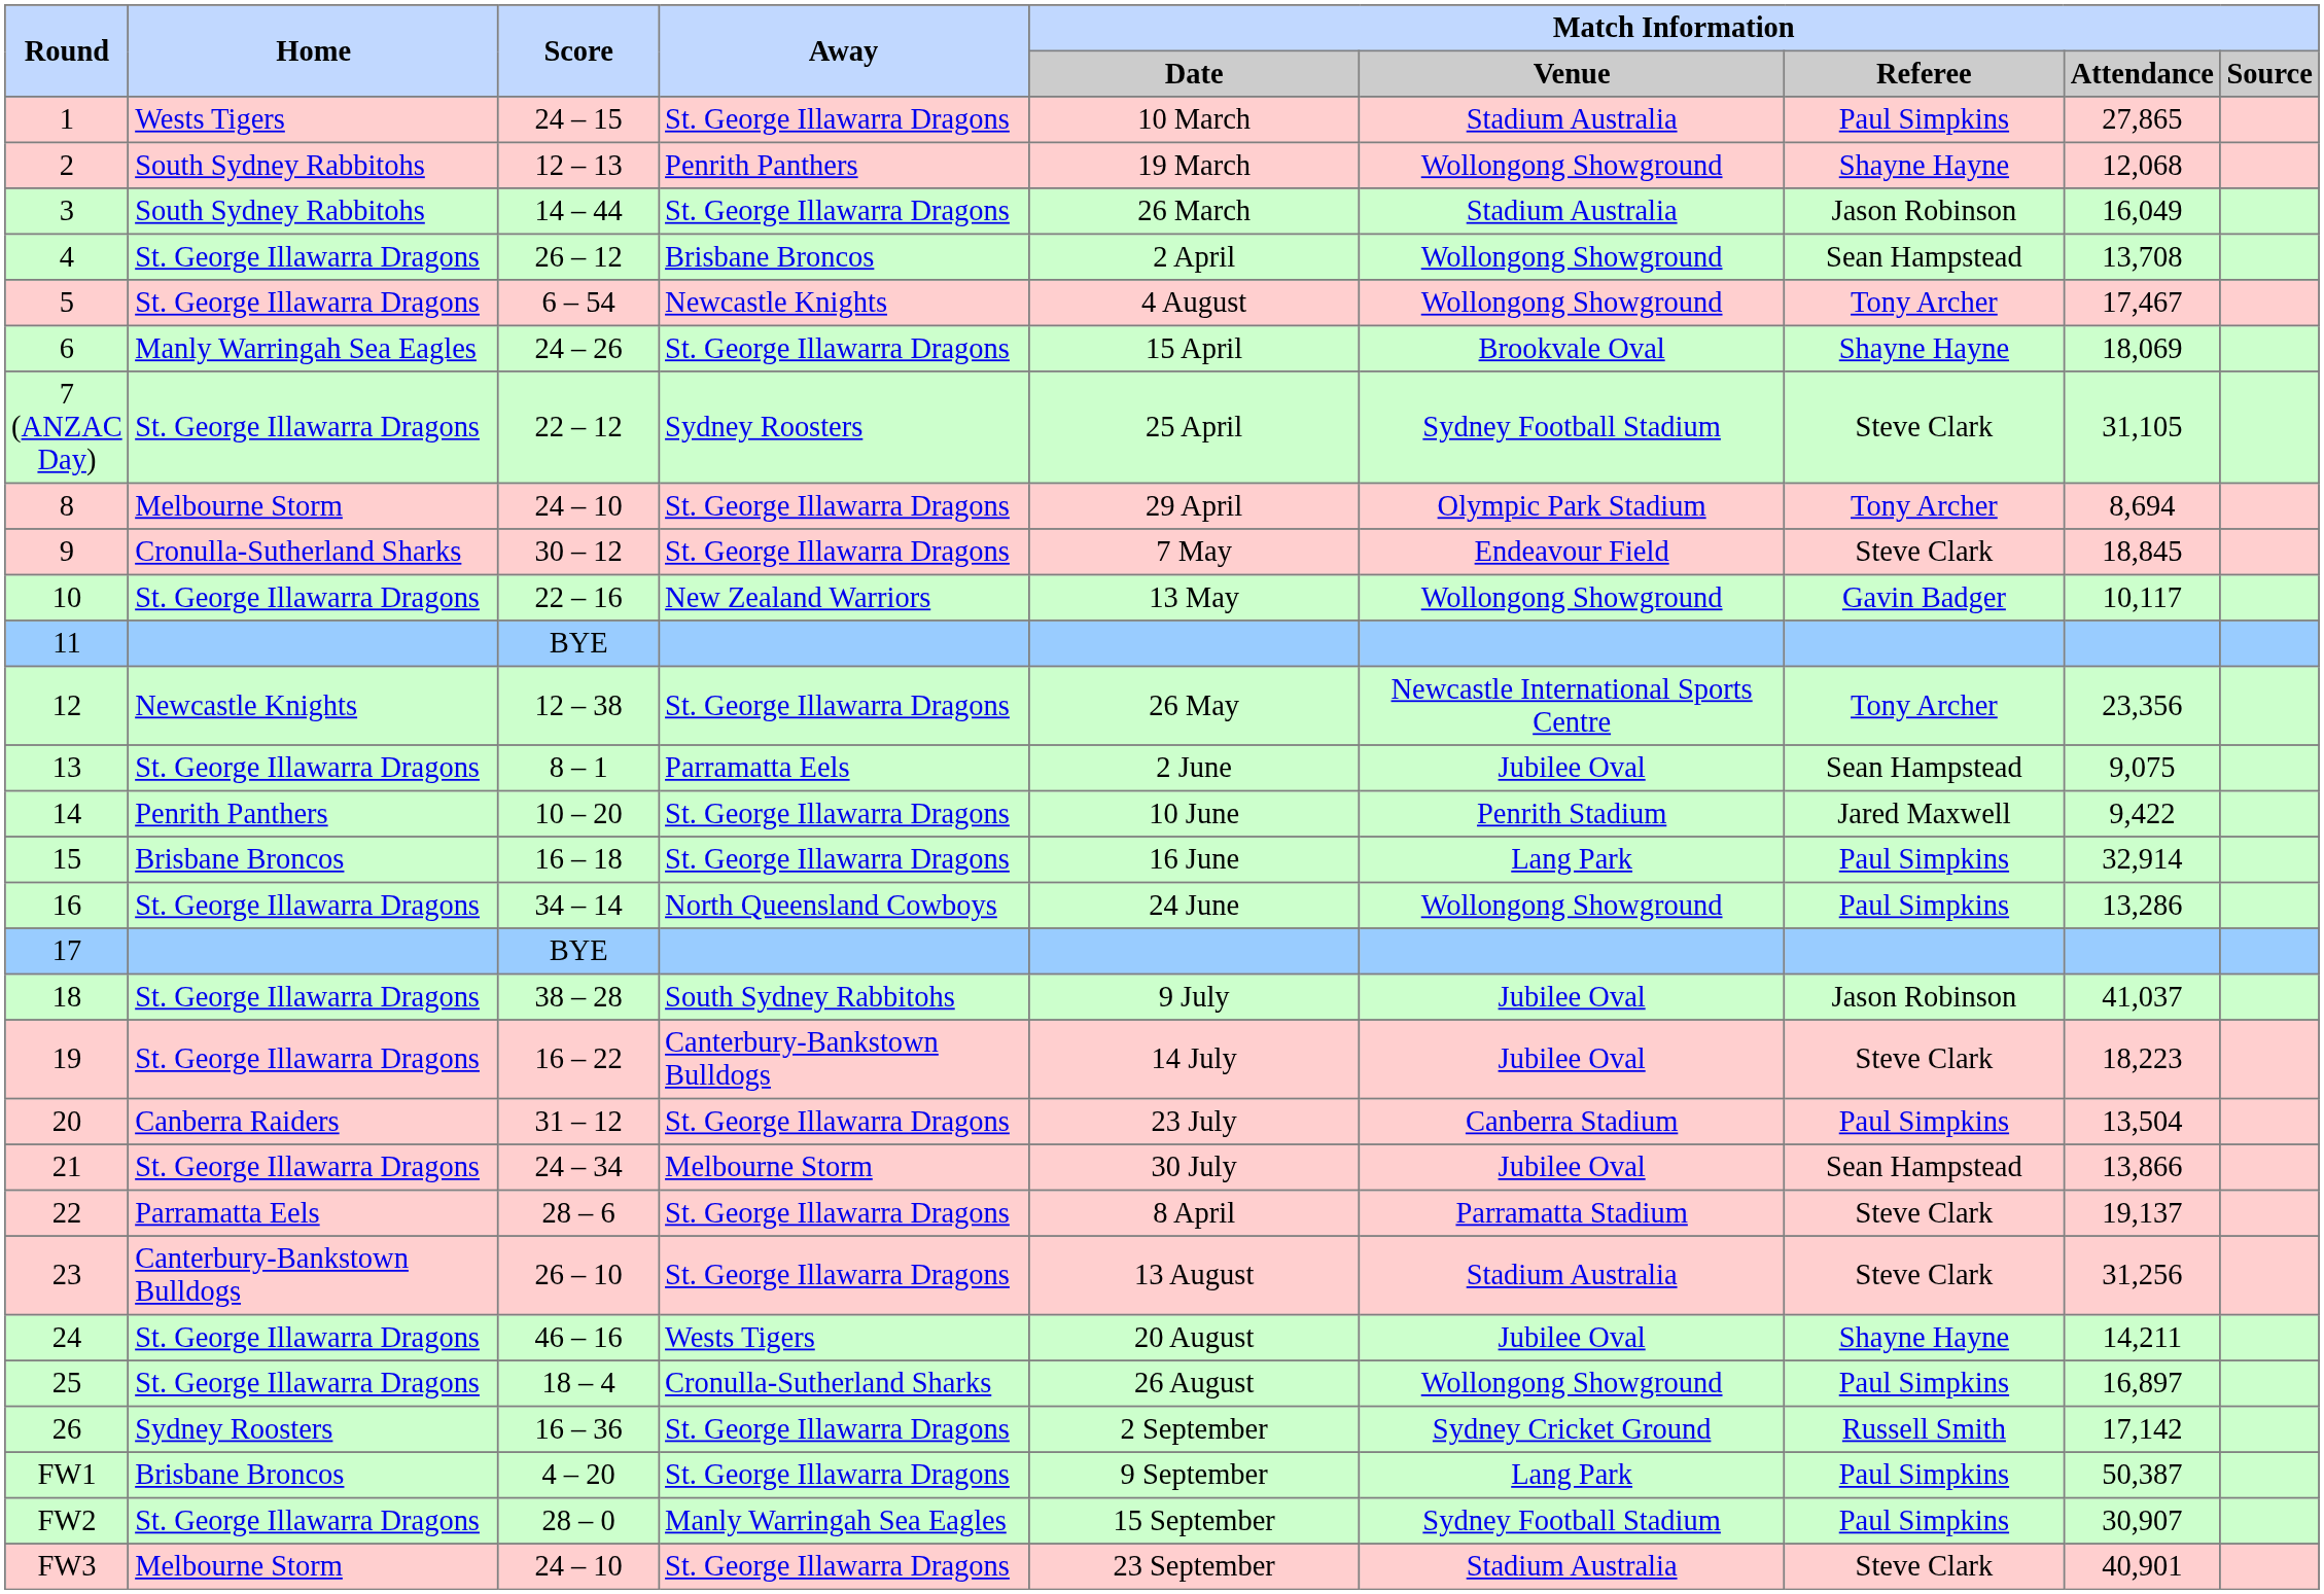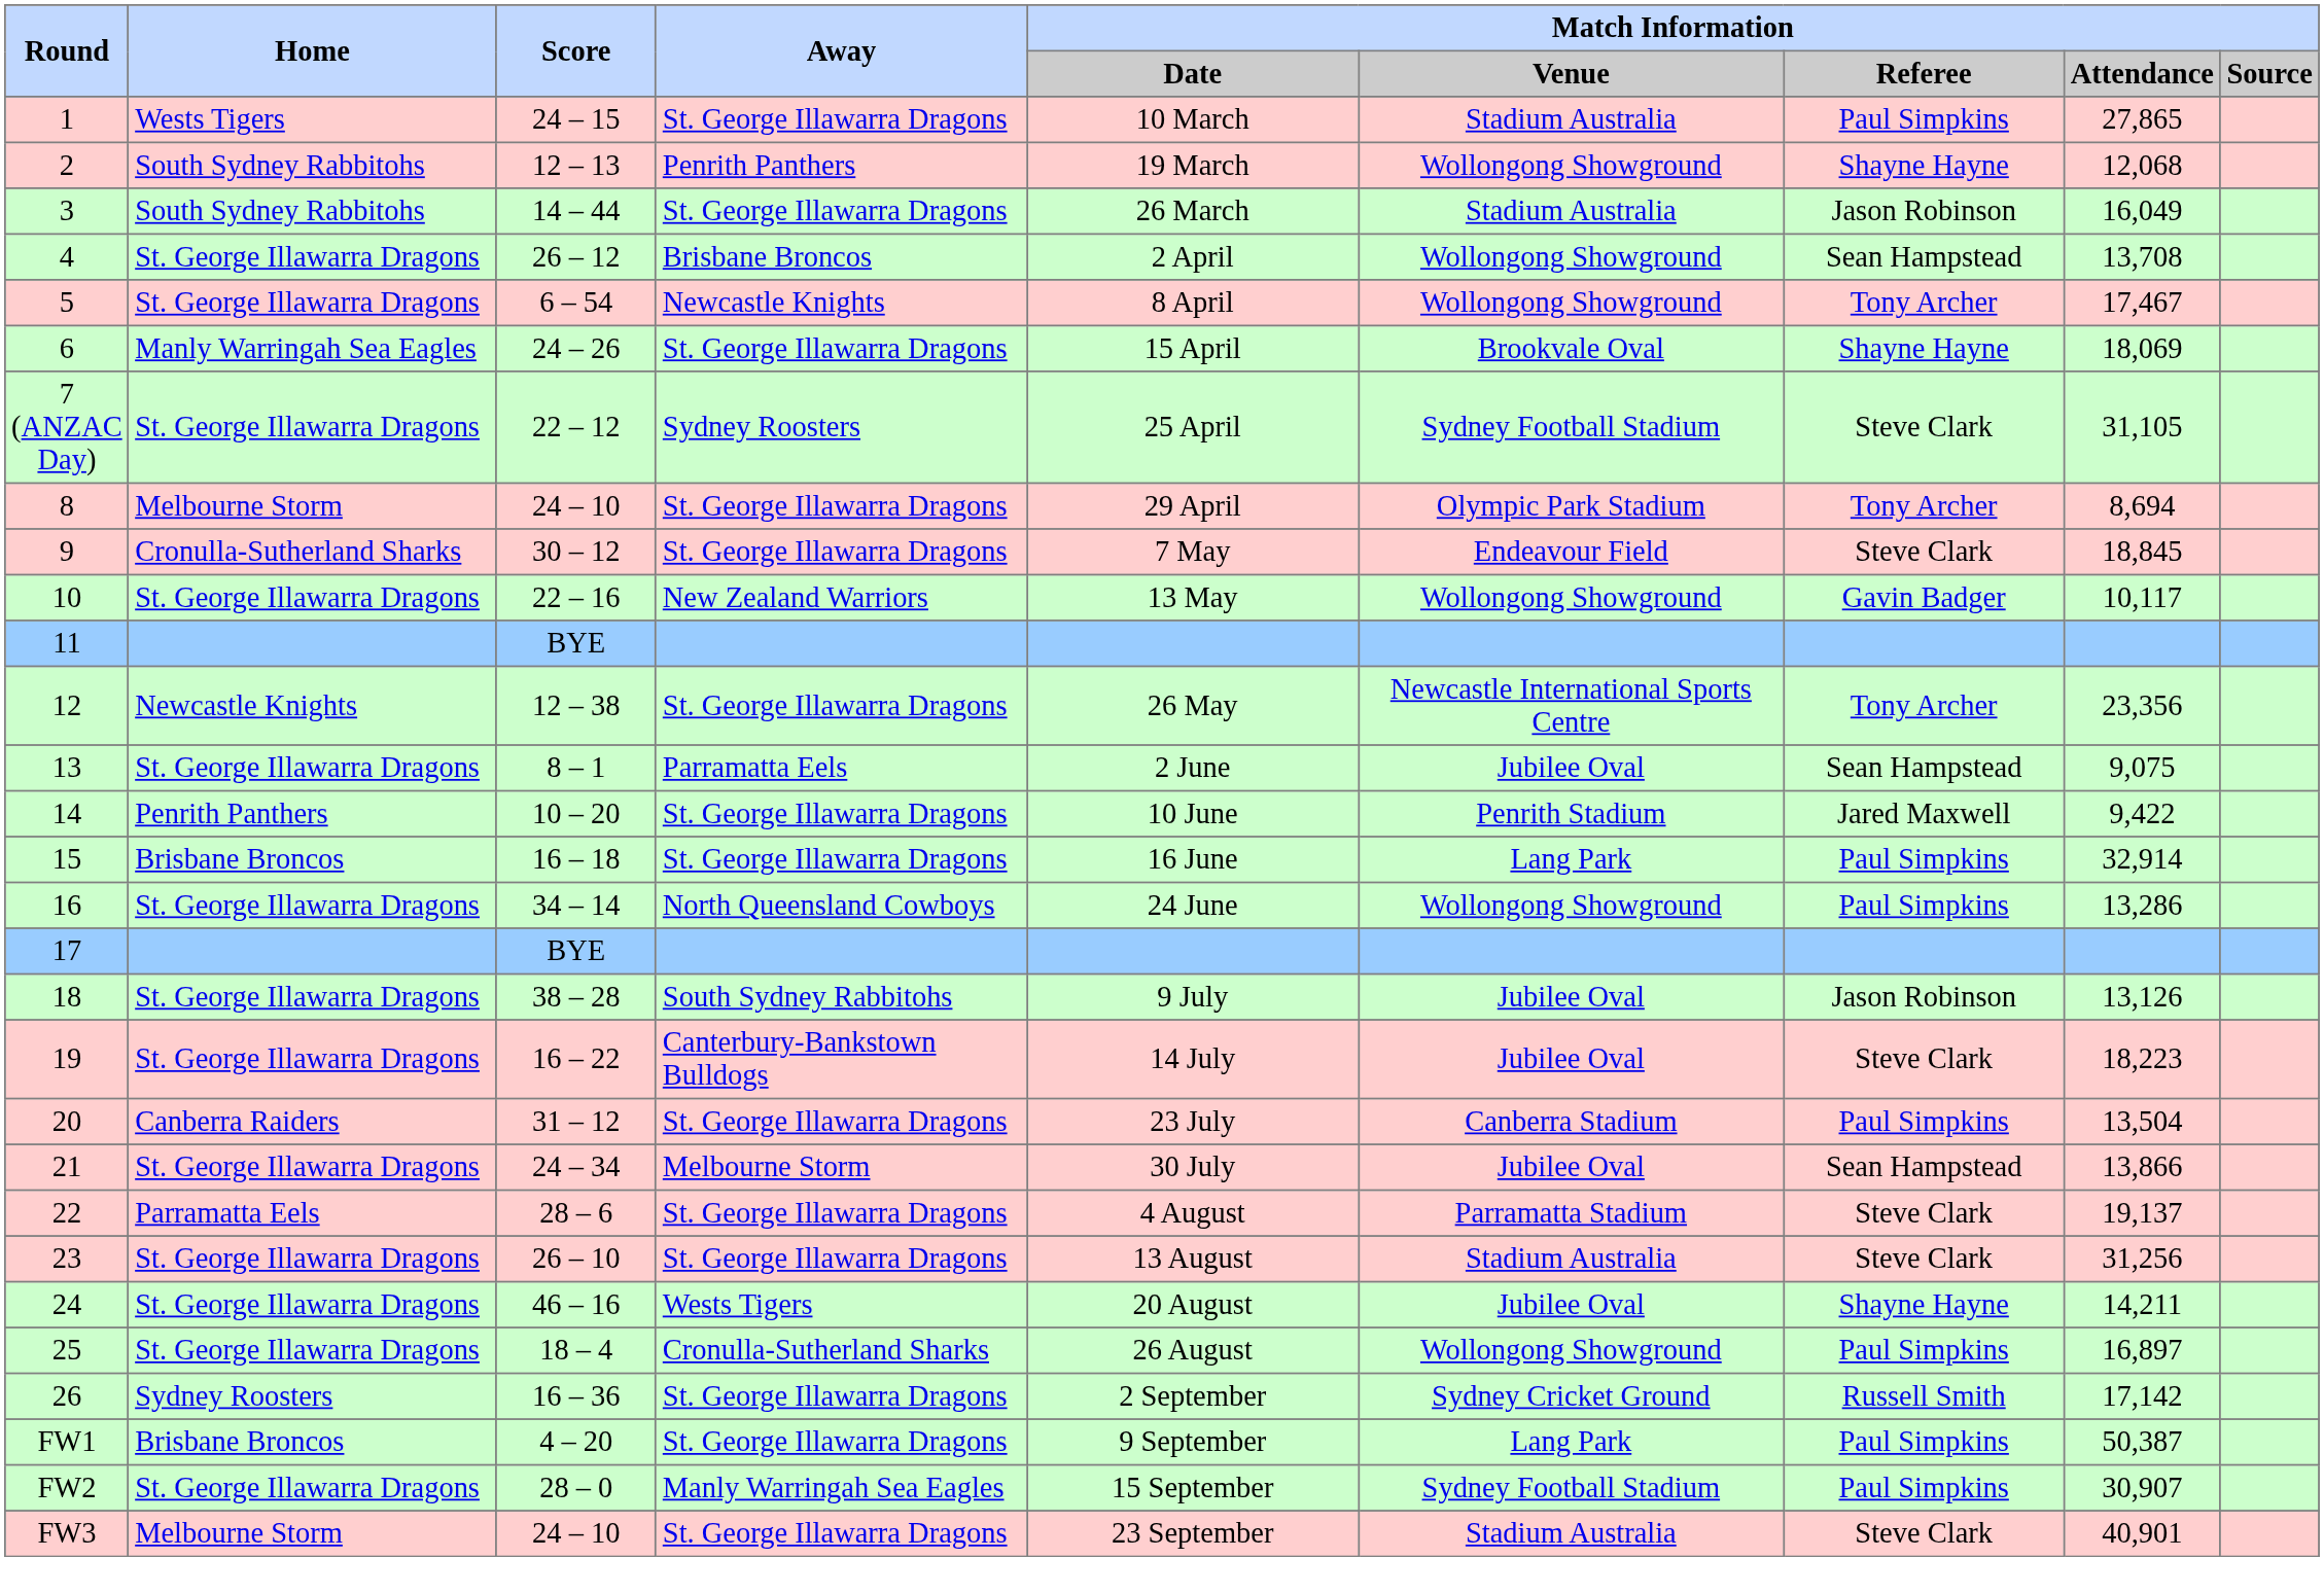 <table width="100%" cellspacing="0" cellpadding="3" border="1" style="border-collapse:collapse; text-align:center;">
 <tr bgcolor=#C1D8FF>
 <th rowspan="2" width="1%">Round</th>
 <th rowspan="2" width="19%">Home</th>
 <th rowspan="2" width="8%">Score</th>
 <th rowspan="2" width="19%">Away</th>
 <th colspan="6">Match Information</th>
 </tr>
 <tr bgcolor="#CCCCCC">
 <th width="17%">Date</th>
 <th width="22%">Venue</th>
 <th width="50%">Referee</th>
 <th width="7%">Attendance</th>
 <td><strong>Source</strong></td>
 </tr>
 <tr style="text-align:center; background:#FFCFCF;">
 <td>1</td>
 <td align="left"> <a href='#'>Wests Tigers</a></td>
 <td>24 – 15</td>
 <td align="left"> <a href='#'>St. George Illawarra Dragons</a></td>
 <td>10 March</td>
 <td><a href='#'>Stadium Australia</a></td>
 <td><a href='#'>Paul Simpkins</a></td>
 <td>27,865</td>
 <td></td>
 </tr>
 <tr style="text-align:center; background:#FFCFCF;">
 <td>2</td>
 <td align="left"> <a href='#'>South Sydney Rabbitohs</a></td>
 <td>12 – 13</td>
 <td align="left"> <a href='#'>Penrith Panthers</a></td>
 <td>19 March</td>
 <td><a href='#'>Wollongong Showground</a></td>
 <td><a href='#'>Shayne Hayne</a></td>
 <td>12,068</td>
 <td></td>
 </tr>
 <tr style="text-align:center; background:#cfc;">
 <td>3</td>
 <td align="left"> <a href='#'>South Sydney Rabbitohs</a></td>
 <td>14 – 44</td>
 <td align="left"> <a href='#'>St. George Illawarra Dragons</a></td>
 <td>26 March</td>
 <td><a href='#'>Stadium Australia</a></td>
 <td>Jason Robinson</td>
 <td>16,049</td>
 <td></td>
 </tr>
 <tr style="text-align:center; background:#cfc;">
 <td>4</td>
 <td align="left"> <a href='#'>St. George Illawarra Dragons</a></td>
 <td>26 – 12</td>
 <td align="left"> <a href='#'>Brisbane Broncos</a></td>
 <td>2 April</td>
 <td><a href='#'>Wollongong Showground</a></td>
 <td>Sean Hampstead</td>
 <td>13,708</td>
 <td></td>
 </tr>
 <tr style="text-align:center; background:#FFCFCF;">
 <td>5</td>
 <td align="left"> <a href='#'>St. George Illawarra Dragons</a></td>
 <td>6 – 54</td>
 <td align="left"> <a href='#'>Newcastle Knights</a></td>
-<td>4 August</td>
+<td>8 April</td>
 <td><a href='#'>Wollongong Showground</a></td>
 <td><a href='#'>Tony Archer</a></td>
 <td>17,467</td>
 <td></td>
 </tr>
 <tr style="text-align:center; background:#cfc;">
 <td>6</td>
 <td align="left"> <a href='#'>Manly Warringah Sea Eagles</a></td>
 <td>24 – 26</td>
 <td align="left"> <a href='#'>St. George Illawarra Dragons</a></td>
 <td>15 April</td>
 <td><a href='#'>Brookvale Oval</a></td>
 <td><a href='#'>Shayne Hayne</a></td>
 <td>18,069</td>
 <td></td>
 </tr>
 <tr style="text-align:center; background:#cfc;">
 <td>7 (<a href='#'>ANZAC Day</a>)</td>
 <td align="left"> <a href='#'>St. George Illawarra Dragons</a></td>
 <td>22 – 12</td>
 <td align="left"> <a href='#'>Sydney Roosters</a></td>
 <td>25 April</td>
 <td><a href='#'>Sydney Football Stadium</a></td>
 <td>Steve Clark</td>
 <td>31,105</td>
 <td></td>
 </tr>
 <tr style="text-align:center; background:#FFCFCF;">
 <td>8</td>
 <td align="left"> <a href='#'>Melbourne Storm</a></td>
 <td>24 – 10</td>
 <td align="left"> <a href='#'>St. George Illawarra Dragons</a></td>
 <td>29 April</td>
 <td><a href='#'>Olympic Park Stadium</a></td>
 <td><a href='#'>Tony Archer</a></td>
 <td>8,694</td>
 <td></td>
 </tr>
 <tr style="text-align:center; background:#FFCFCF;">
 <td>9</td>
 <td align="left"> <a href='#'>Cronulla-Sutherland Sharks</a></td>
 <td>30 – 12</td>
 <td align="left"> <a href='#'>St. George Illawarra Dragons</a></td>
 <td>7 May</td>
 <td><a href='#'>Endeavour Field</a></td>
 <td>Steve Clark</td>
 <td>18,845</td>
 <td></td>
 </tr>
 <tr style="text-align:center; background:#cfc;">
 <td>10</td>
 <td align="left"> <a href='#'>St. George Illawarra Dragons</a></td>
 <td>22 – 16</td>
 <td align="left"> <a href='#'>New Zealand Warriors</a></td>
 <td>13 May</td>
 <td><a href='#'>Wollongong Showground</a></td>
 <td><a href='#'>Gavin Badger</a></td>
 <td>10,117</td>
 <td></td>
 </tr>
 <tr style="text-align:center; background:#99ccff;">
 <td>11</td>
 <td align="left"></td>
 <td>BYE</td>
 <td align="left"></td>
 <td></td>
 <td></td>
 <td></td>
 <td></td>
 <td></td>
 </tr>
 <tr style="text-align:center; background:#cfc;">
 <td>12</td>
 <td align="left"> <a href='#'>Newcastle Knights</a></td>
 <td>12 – 38</td>
 <td align="left"> <a href='#'>St. George Illawarra Dragons</a></td>
 <td>26 May</td>
 <td><a href='#'>Newcastle International Sports Centre</a></td>
 <td><a href='#'>Tony Archer</a></td>
 <td>23,356</td>
 <td></td>
 </tr>
 <tr style="text-align:center; background:#cfc;">
 <td>13</td>
 <td align="left"> <a href='#'>St. George Illawarra Dragons</a></td>
 <td>8 – 1</td>
 <td align="left"> <a href='#'>Parramatta Eels</a></td>
 <td>2 June</td>
 <td><a href='#'>Jubilee Oval</a></td>
 <td>Sean Hampstead</td>
 <td>9,075</td>
 <td></td>
 </tr>
 <tr style="text-align:center; background:#cfc;">
 <td>14</td>
 <td align="left"> <a href='#'>Penrith Panthers</a></td>
 <td>10 – 20</td>
 <td align="left"> <a href='#'>St. George Illawarra Dragons</a></td>
 <td>10 June</td>
 <td><a href='#'>Penrith Stadium</a></td>
 <td>Jared Maxwell</td>
 <td>9,422</td>
 <td></td>
 </tr>
 <tr style="text-align:center; background:#cfc;">
 <td>15</td>
 <td align="left"> <a href='#'>Brisbane Broncos</a></td>
 <td>16 – 18</td>
 <td align="left"> <a href='#'>St. George Illawarra Dragons</a></td>
 <td>16 June</td>
 <td><a href='#'>Lang Park</a></td>
 <td><a href='#'>Paul Simpkins</a></td>
 <td>32,914</td>
 <td></td>
 </tr>
 <tr style="text-align:center; background:#cfc;">
 <td>16</td>
 <td align="left"> <a href='#'>St. George Illawarra Dragons</a></td>
 <td>34 – 14</td>
 <td align="left"> <a href='#'>North Queensland Cowboys</a></td>
 <td>24 June</td>
 <td><a href='#'>Wollongong Showground</a></td>
 <td><a href='#'>Paul Simpkins</a></td>
 <td>13,286</td>
 <td></td>
 </tr>
 <tr style="text-align:center; background:#99ccff;">
 <td>17</td>
 <td align="left"></td>
 <td>BYE</td>
 <td align="left"></td>
 <td></td>
 <td></td>
 <td></td>
 <td></td>
 <td></td>
 </tr>
 <tr style="text-align:center; background:#cfc;">
 <td>18</td>
 <td align="left"> <a href='#'>St. George Illawarra Dragons</a></td>
 <td>38 – 28</td>
 <td align="left"> <a href='#'>South Sydney Rabbitohs</a></td>
 <td>9 July</td>
 <td><a href='#'>Jubilee Oval</a></td>
 <td>Jason Robinson</td>
-<td>41,037</td>
+<td>13,126</td>
 <td></td>
 </tr>
 <tr style="text-align:center; background:#FFCFCF;">
 <td>19</td>
 <td align="left"> <a href='#'>St. George Illawarra Dragons</a></td>
 <td>16 – 22</td>
 <td align="left"> <a href='#'>Canterbury-Bankstown Bulldogs</a></td>
 <td>14 July</td>
 <td><a href='#'>Jubilee Oval</a></td>
 <td>Steve Clark</td>
 <td>18,223</td>
 <td></td>
 </tr>
 <tr style="text-align:center; background:#FFCFCF;">
 <td>20</td>
 <td align="left"> <a href='#'>Canberra Raiders</a></td>
 <td>31 – 12</td>
 <td align="left"> <a href='#'>St. George Illawarra Dragons</a></td>
 <td>23 July</td>
 <td><a href='#'>Canberra Stadium</a></td>
 <td><a href='#'>Paul Simpkins</a></td>
 <td>13,504</td>
 <td></td>
 </tr>
 <tr style="text-align:center; background:#FFCFCF;">
 <td>21</td>
 <td align="left"> <a href='#'>St. George Illawarra Dragons</a></td>
 <td>24 – 34</td>
 <td align="left"> <a href='#'>Melbourne Storm</a></td>
 <td>30 July</td>
 <td><a href='#'>Jubilee Oval</a></td>
 <td>Sean Hampstead</td>
 <td>13,866</td>
 <td></td>
 </tr>
 <tr style="text-align:center; background:#FFCFCF;">
 <td>22</td>
 <td align="left"> <a href='#'>Parramatta Eels</a></td>
 <td>28 – 6</td>
 <td align="left"> <a href='#'>St. George Illawarra Dragons</a></td>
-<td>8 April</td>
+<td>4 August</td>
 <td><a href='#'>Parramatta Stadium</a></td>
 <td>Steve Clark</td>
 <td>19,137</td>
 <td></td>
 </tr>
 <tr style="text-align:center; background:#FFCFCF;">
 <td>23</td>
-<td align="left"> <a href='#'>Canterbury-Bankstown Bulldogs</a></td>
+<td align="left"> <a href='#'>St. George Illawarra Dragons</a></td>
 <td>26 – 10</td>
 <td align="left"> <a href='#'>St. George Illawarra Dragons</a></td>
 <td>13 August</td>
 <td><a href='#'>Stadium Australia</a></td>
 <td>Steve Clark</td>
 <td>31,256</td>
 <td></td>
 </tr>
 <tr style="text-align:center; background:#cfc;">
 <td>24</td>
 <td align="left"> <a href='#'>St. George Illawarra Dragons</a></td>
 <td>46 – 16</td>
 <td align="left"> <a href='#'>Wests Tigers</a></td>
 <td>20 August</td>
 <td><a href='#'>Jubilee Oval</a></td>
 <td><a href='#'>Shayne Hayne</a></td>
 <td>14,211</td>
 <td></td>
 </tr>
 <tr style="text-align:center; background:#cfc;">
 <td>25</td>
 <td align="left"> <a href='#'>St. George Illawarra Dragons</a></td>
 <td>18 – 4</td>
 <td align="left"> <a href='#'>Cronulla-Sutherland Sharks</a></td>
 <td>26 August</td>
 <td><a href='#'>Wollongong Showground</a></td>
 <td><a href='#'>Paul Simpkins</a></td>
 <td>16,897</td>
 <td></td>
 </tr>
 <tr style="text-align:center; background:#cfc;">
 <td>26</td>
 <td align="left"> <a href='#'>Sydney Roosters</a></td>
 <td>16 – 36</td>
 <td align="left"> <a href='#'>St. George Illawarra Dragons</a></td>
 <td>2 September</td>
 <td><a href='#'>Sydney Cricket Ground</a></td>
 <td><a href='#'>Russell Smith</a></td>
 <td>17,142</td>
 <td></td>
 </tr>
 <tr style="text-align:center; background:#cfc;">
 <td>FW1</td>
 <td align="left"> <a href='#'>Brisbane Broncos</a></td>
 <td>4 – 20</td>
 <td align="left"> <a href='#'>St. George Illawarra Dragons</a></td>
 <td>9 September</td>
 <td><a href='#'>Lang Park</a></td>
 <td><a href='#'>Paul Simpkins</a></td>
 <td>50,387</td>
 <td></td>
 </tr>
 <tr style="text-align:center; background:#cfc;">
 <td>FW2</td>
 <td align="left"> <a href='#'>St. George Illawarra Dragons</a></td>
 <td>28 – 0</td>
 <td align="left"> <a href='#'>Manly Warringah Sea Eagles</a></td>
 <td>15 September</td>
 <td><a href='#'>Sydney Football Stadium</a></td>
 <td><a href='#'>Paul Simpkins</a></td>
 <td>30,907</td>
 <td></td>
 </tr>
 <tr style="text-align:center; background:#FFCFCF;">
 <td>FW3</td>
 <td align="left"> <a href='#'>Melbourne Storm</a></td>
 <td>24 – 10</td>
 <td align="left"> <a href='#'>St. George Illawarra Dragons</a></td>
 <td>23 September</td>
 <td><a href='#'>Stadium Australia</a></td>
 <td>Steve Clark</td>
 <td>40,901</td>
 <td></td>
 </tr>
 </table>
